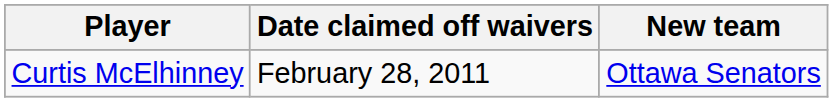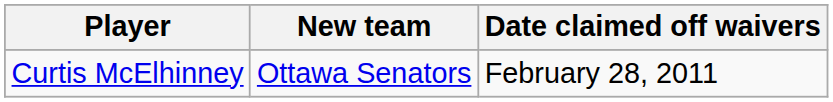 <table class="wikitable">
 <tr>
 <th>Player</th>
+<th>New team</th>
 <th>Date claimed off waivers</th>
-<th>New team</th>
 </tr>
 <tr>
 <td><a href='#'>Curtis McElhinney</a></td>
+<td><a href='#'>Ottawa Senators</a></td>
 <td>February 28, 2011</td>
-<td><a href='#'>Ottawa Senators</a></td>
 </tr>
 </table>
